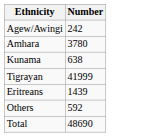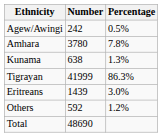 <table class="wikitable">
 <tr>
 <th>Ethnicity</th>
 <th>Number</th>
+<th>Percentage</th>
 </tr>
 <tr>
 <td>Agew/Awingi</td>
 <td>242</td>
+<td>0.5%</td>
 </tr>
 <tr>
 <td>Amhara</td>
 <td>3780</td>
+<td>7.8%</td>
 </tr>
 <tr>
 <td>Kunama</td>
 <td>638</td>
+<td>1.3%</td>
 </tr>
 <tr>
 <td>Tigrayan</td>
 <td>41999</td>
+<td>86.3%</td>
 </tr>
 <tr>
 <td>Eritreans</td>
 <td>1439</td>
+<td>3.0%</td>
 </tr>
 <tr>
 <td>Others</td>
 <td>592</td>
+<td>1.2%</td>
 </tr>
 <tr>
 <td>Total</td>
 <td>48690</td>
+<td></td>
 </tr>
 </table>
